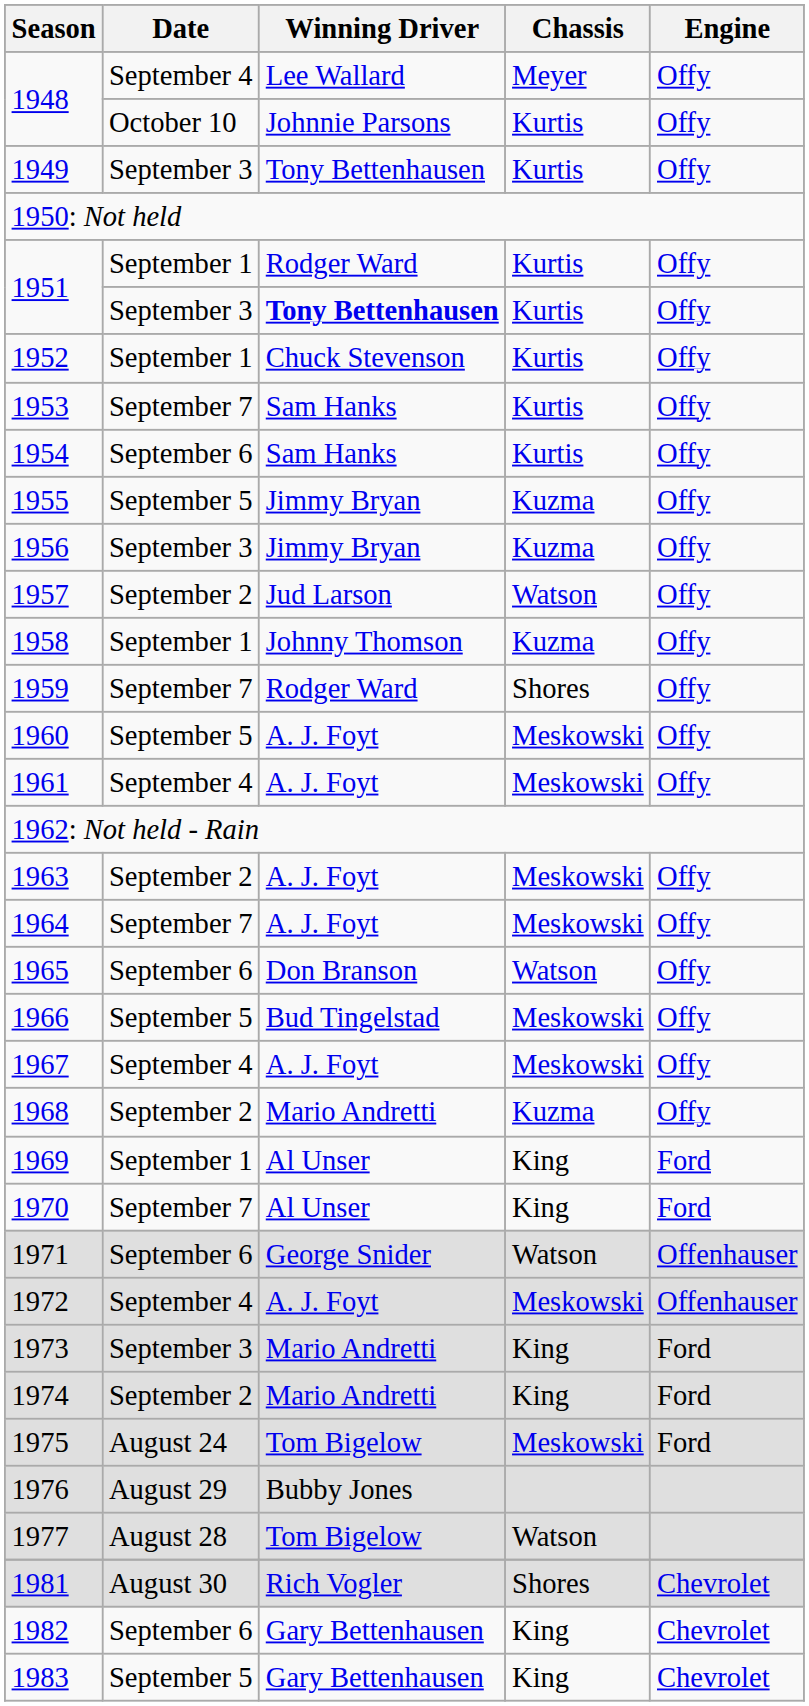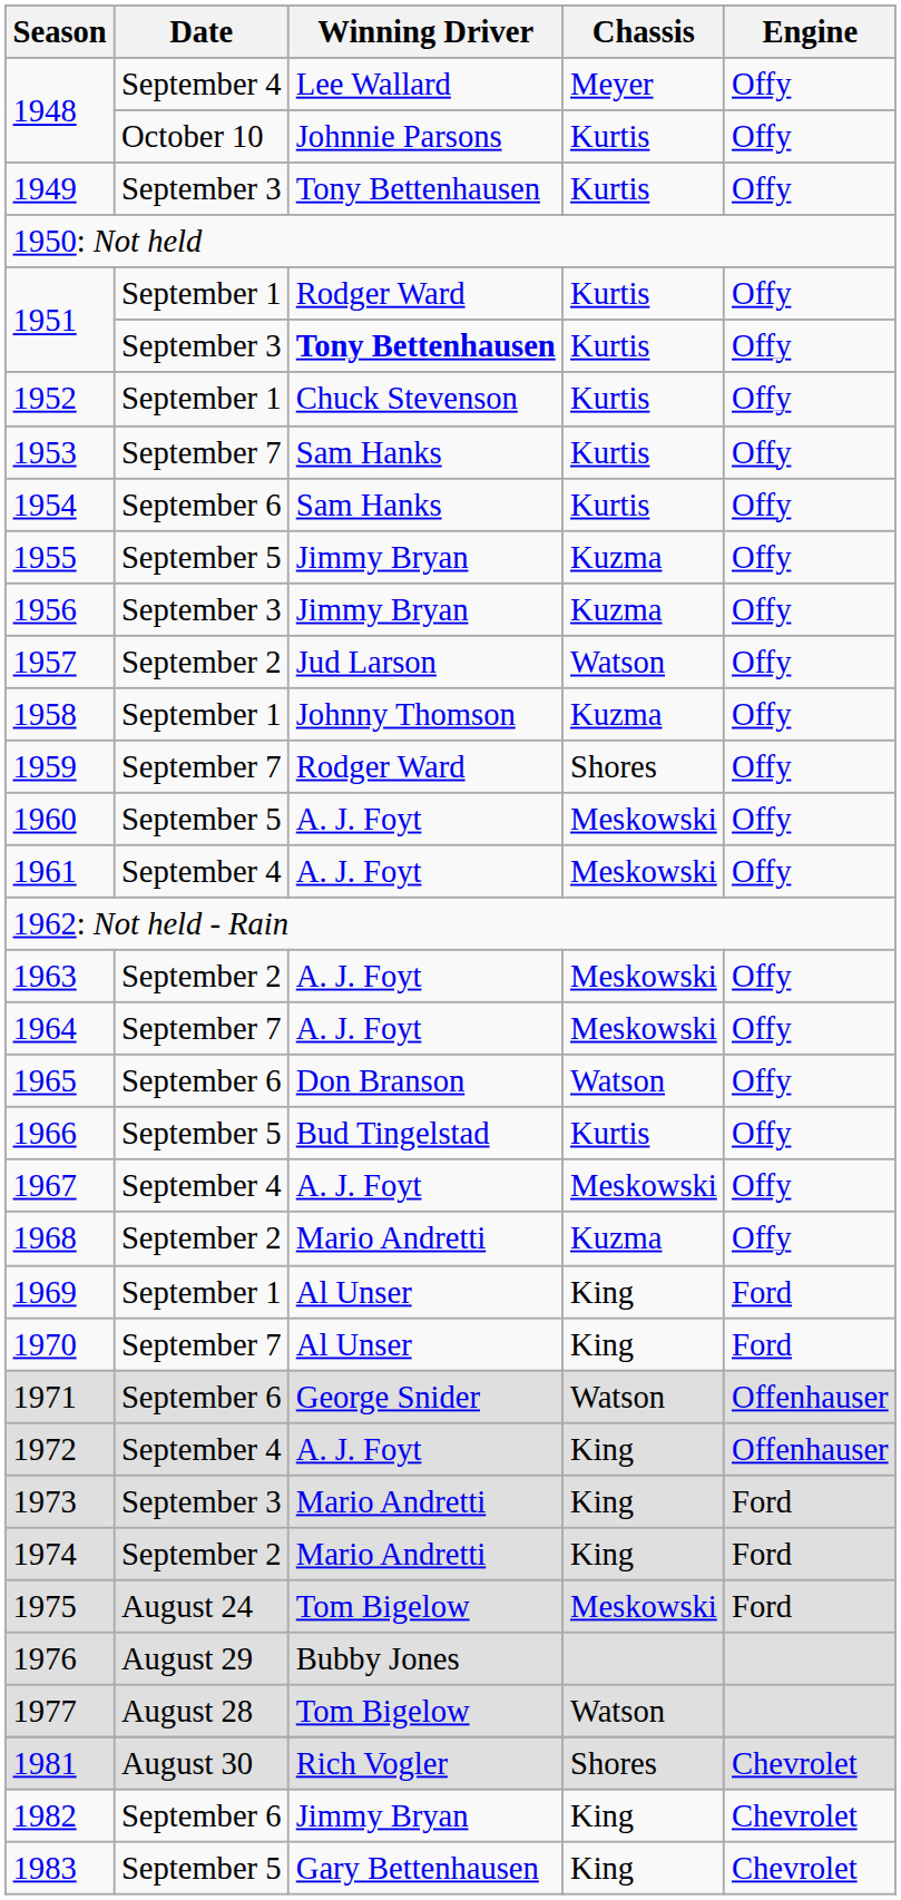 <table class="wikitable" style="font-size: 95%;">
 <tr>
 <th>Season</th>
 <th>Date</th>
 <th>Winning Driver</th>
 <th>Chassis</th>
 <th>Engine</th>
 </tr>
 <tr>
 <td rowspan=2><a href='#'>1948</a></td>
 <td>September 4</td>
 <td><a href='#'>Lee Wallard</a></td>
 <td><a href='#'>Meyer</a></td>
 <td><a href='#'>Offy</a></td>
 </tr>
 <tr>
 <td>October 10</td>
 <td><a href='#'>Johnnie Parsons</a></td>
 <td><a href='#'>Kurtis</a></td>
 <td><a href='#'>Offy</a></td>
 </tr>
 <tr>
 <td><a href='#'>1949</a></td>
 <td>September 3</td>
 <td><a href='#'>Tony Bettenhausen</a></td>
 <td><a href='#'>Kurtis</a></td>
 <td><a href='#'>Offy</a></td>
 </tr>
 <tr>
 <td colspan=5><a href='#'>1950</a>: <em>Not held</em></td>
 </tr>
 <tr>
 <td rowspan=2><a href='#'>1951</a></td>
 <td>September 1</td>
 <td><a href='#'>Rodger Ward</a></td>
 <td><a href='#'>Kurtis</a></td>
 <td><a href='#'>Offy</a></td>
 </tr>
 <tr>
 <td>September 3</td>
 <td><strong><a href='#'>Tony Bettenhausen</a></strong></td>
 <td><a href='#'>Kurtis</a></td>
 <td><a href='#'>Offy</a></td>
 </tr>
 <tr>
 <td><a href='#'>1952</a></td>
 <td>September 1</td>
 <td><a href='#'>Chuck Stevenson</a></td>
 <td><a href='#'>Kurtis</a></td>
 <td><a href='#'>Offy</a></td>
 </tr>
 <tr>
 <td><a href='#'>1953</a></td>
 <td>September 7</td>
 <td><a href='#'>Sam Hanks</a></td>
 <td><a href='#'>Kurtis</a></td>
 <td><a href='#'>Offy</a></td>
 </tr>
 <tr>
 <td><a href='#'>1954</a></td>
 <td>September 6</td>
 <td><a href='#'>Sam Hanks</a></td>
 <td><a href='#'>Kurtis</a></td>
 <td><a href='#'>Offy</a></td>
 </tr>
 <tr>
 <td><a href='#'>1955</a></td>
 <td>September 5</td>
 <td><a href='#'>Jimmy Bryan</a></td>
 <td><a href='#'>Kuzma</a></td>
 <td><a href='#'>Offy</a></td>
 </tr>
 <tr>
 <td><a href='#'>1956</a></td>
 <td>September 3</td>
 <td><a href='#'>Jimmy Bryan</a></td>
 <td><a href='#'>Kuzma</a></td>
 <td><a href='#'>Offy</a></td>
 </tr>
 <tr>
 <td><a href='#'>1957</a></td>
 <td>September 2</td>
 <td><a href='#'>Jud Larson</a></td>
 <td><a href='#'>Watson</a></td>
 <td><a href='#'>Offy</a></td>
 </tr>
 <tr>
 <td><a href='#'>1958</a></td>
 <td>September 1</td>
 <td><a href='#'>Johnny Thomson</a></td>
 <td><a href='#'>Kuzma</a></td>
 <td><a href='#'>Offy</a></td>
 </tr>
 <tr>
 <td><a href='#'>1959</a></td>
 <td>September 7</td>
 <td><a href='#'>Rodger Ward</a></td>
 <td>Shores</td>
 <td><a href='#'>Offy</a></td>
 </tr>
 <tr>
 <td><a href='#'>1960</a></td>
 <td>September 5</td>
 <td><a href='#'>A. J. Foyt</a></td>
 <td><a href='#'>Meskowski</a></td>
 <td><a href='#'>Offy</a></td>
 </tr>
 <tr>
 <td><a href='#'>1961</a></td>
 <td>September 4</td>
 <td><a href='#'>A. J. Foyt</a></td>
 <td><a href='#'>Meskowski</a></td>
 <td><a href='#'>Offy</a></td>
 </tr>
 <tr>
 <td colspan=5><a href='#'>1962</a>: <em>Not held - Rain</em></td>
 </tr>
 <tr>
 <td><a href='#'>1963</a></td>
 <td>September 2</td>
 <td><a href='#'>A. J. Foyt</a></td>
 <td><a href='#'>Meskowski</a></td>
 <td><a href='#'>Offy</a></td>
 </tr>
 <tr>
 <td><a href='#'>1964</a></td>
 <td>September 7</td>
 <td><a href='#'>A. J. Foyt</a></td>
 <td><a href='#'>Meskowski</a></td>
 <td><a href='#'>Offy</a></td>
 </tr>
 <tr>
 <td><a href='#'>1965</a></td>
 <td>September 6</td>
 <td><a href='#'>Don Branson</a></td>
 <td><a href='#'>Watson</a></td>
 <td><a href='#'>Offy</a></td>
 </tr>
 <tr>
 <td><a href='#'>1966</a></td>
 <td>September 5</td>
 <td><a href='#'>Bud Tingelstad</a></td>
-<td><a href='#'>Meskowski</a></td>
+<td><a href='#'>Kurtis</a></td>
 <td><a href='#'>Offy</a></td>
 </tr>
 <tr>
 <td><a href='#'>1967</a></td>
 <td>September 4</td>
 <td><a href='#'>A. J. Foyt</a></td>
 <td><a href='#'>Meskowski</a></td>
 <td><a href='#'>Offy</a></td>
 </tr>
 <tr>
 <td><a href='#'>1968</a></td>
 <td>September 2</td>
 <td><a href='#'>Mario Andretti</a></td>
 <td><a href='#'>Kuzma</a></td>
 <td><a href='#'>Offy</a></td>
 </tr>
 <tr>
 <td><a href='#'>1969</a></td>
 <td>September 1</td>
 <td><a href='#'>Al Unser</a></td>
 <td>King</td>
 <td><a href='#'>Ford</a></td>
 </tr>
 <tr>
 <td><a href='#'>1970</a></td>
 <td>September 7</td>
 <td><a href='#'>Al Unser</a></td>
 <td>King</td>
 <td><a href='#'>Ford</a></td>
 </tr>
 <tr style="background:#DFDFDF;">
 <td>1971</td>
 <td>September 6</td>
 <td><a href='#'>George Snider</a></td>
 <td>Watson</td>
 <td><a href='#'>Offenhauser</a></td>
 </tr>
 <tr style="background:#DFDFDF;">
 <td>1972</td>
 <td>September 4</td>
 <td><a href='#'>A. J. Foyt</a></td>
-<td><a href='#'>Meskowski</a></td>
+<td>King</td>
 <td><a href='#'>Offenhauser</a></td>
 </tr>
 <tr style="background:#DFDFDF;">
 <td>1973</td>
 <td>September 3</td>
 <td><a href='#'>Mario Andretti</a></td>
 <td>King</td>
 <td>Ford</td>
 </tr>
 <tr style="background:#DFDFDF;">
 <td>1974</td>
 <td>September 2</td>
 <td><a href='#'>Mario Andretti</a></td>
 <td>King</td>
 <td>Ford</td>
 </tr>
 <tr style="background:#DFDFDF;">
 <td>1975</td>
 <td>August 24</td>
 <td><a href='#'>Tom Bigelow</a></td>
 <td><a href='#'>Meskowski</a></td>
 <td>Ford</td>
 </tr>
 <tr style="background:#DFDFDF;">
 <td>1976</td>
 <td>August 29</td>
 <td>Bubby Jones</td>
 <td></td>
 <td></td>
 </tr>
 <tr style="background:#DFDFDF;">
 <td>1977</td>
 <td>August 28</td>
 <td><a href='#'>Tom Bigelow</a></td>
 <td>Watson</td>
 <td></td>
 </tr>
 <tr>
 </tr>
 <tr style="background:#DFDFDF;">
 <td><a href='#'>1981</a></td>
 <td>August 30</td>
 <td><a href='#'>Rich Vogler</a></td>
 <td>Shores</td>
 <td><a href='#'>Chevrolet</a></td>
 </tr>
 <tr>
 <td><a href='#'>1982</a></td>
 <td>September 6</td>
-<td><a href='#'>Gary Bettenhausen</a></td>
+<td><a href='#'>Jimmy Bryan</a></td>
 <td>King</td>
 <td><a href='#'>Chevrolet</a></td>
 </tr>
 <tr>
 <td><a href='#'>1983</a></td>
 <td>September 5</td>
 <td><a href='#'>Gary Bettenhausen</a></td>
 <td>King</td>
 <td><a href='#'>Chevrolet</a></td>
 </tr>
 </table>
